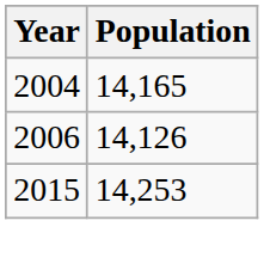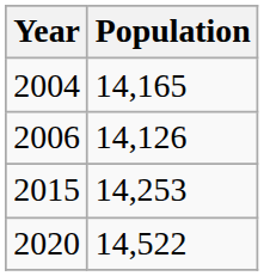 <table class="wikitable">
 <tr>
 <th>Year</th>
 <th>Population</th>
 </tr>
 <tr>
 <td>2004</td>
 <td>14,165</td>
 </tr>
 <tr>
 <td>2006</td>
 <td>14,126</td>
 </tr>
 <tr>
 <td>2015</td>
 <td>14,253</td>
 </tr>
+<tr>
+<td>2020</td>
+<td>14,522</td>
+</tr>
 </table>
